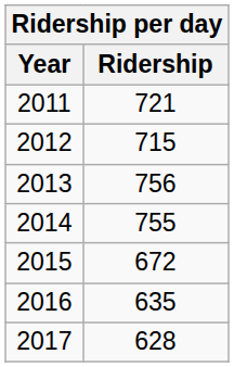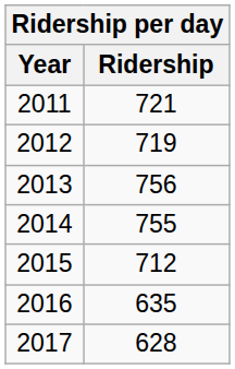 <table class="wikitable" style="margin: 1em 0.2em; text-align: center;">
 <tr>
 <th colspan="2">Ridership per day </th>
 </tr>
 <tr>
 <th>Year</th>
 <th>Ridership</th>
 </tr>
 <tr>
 <td>2011</td>
 <td>721</td>
 </tr>
 <tr>
 <td>2012</td>
-<td>715</td>
+<td>719</td>
 </tr>
 <tr>
 <td>2013</td>
 <td>756</td>
 </tr>
 <tr>
 <td>2014</td>
 <td>755</td>
 </tr>
 <tr>
 <td>2015</td>
-<td>672</td>
+<td>712</td>
 </tr>
 <tr>
 <td>2016</td>
 <td>635</td>
 </tr>
 <tr>
 <td>2017</td>
 <td>628</td>
 </tr>
 </table>
